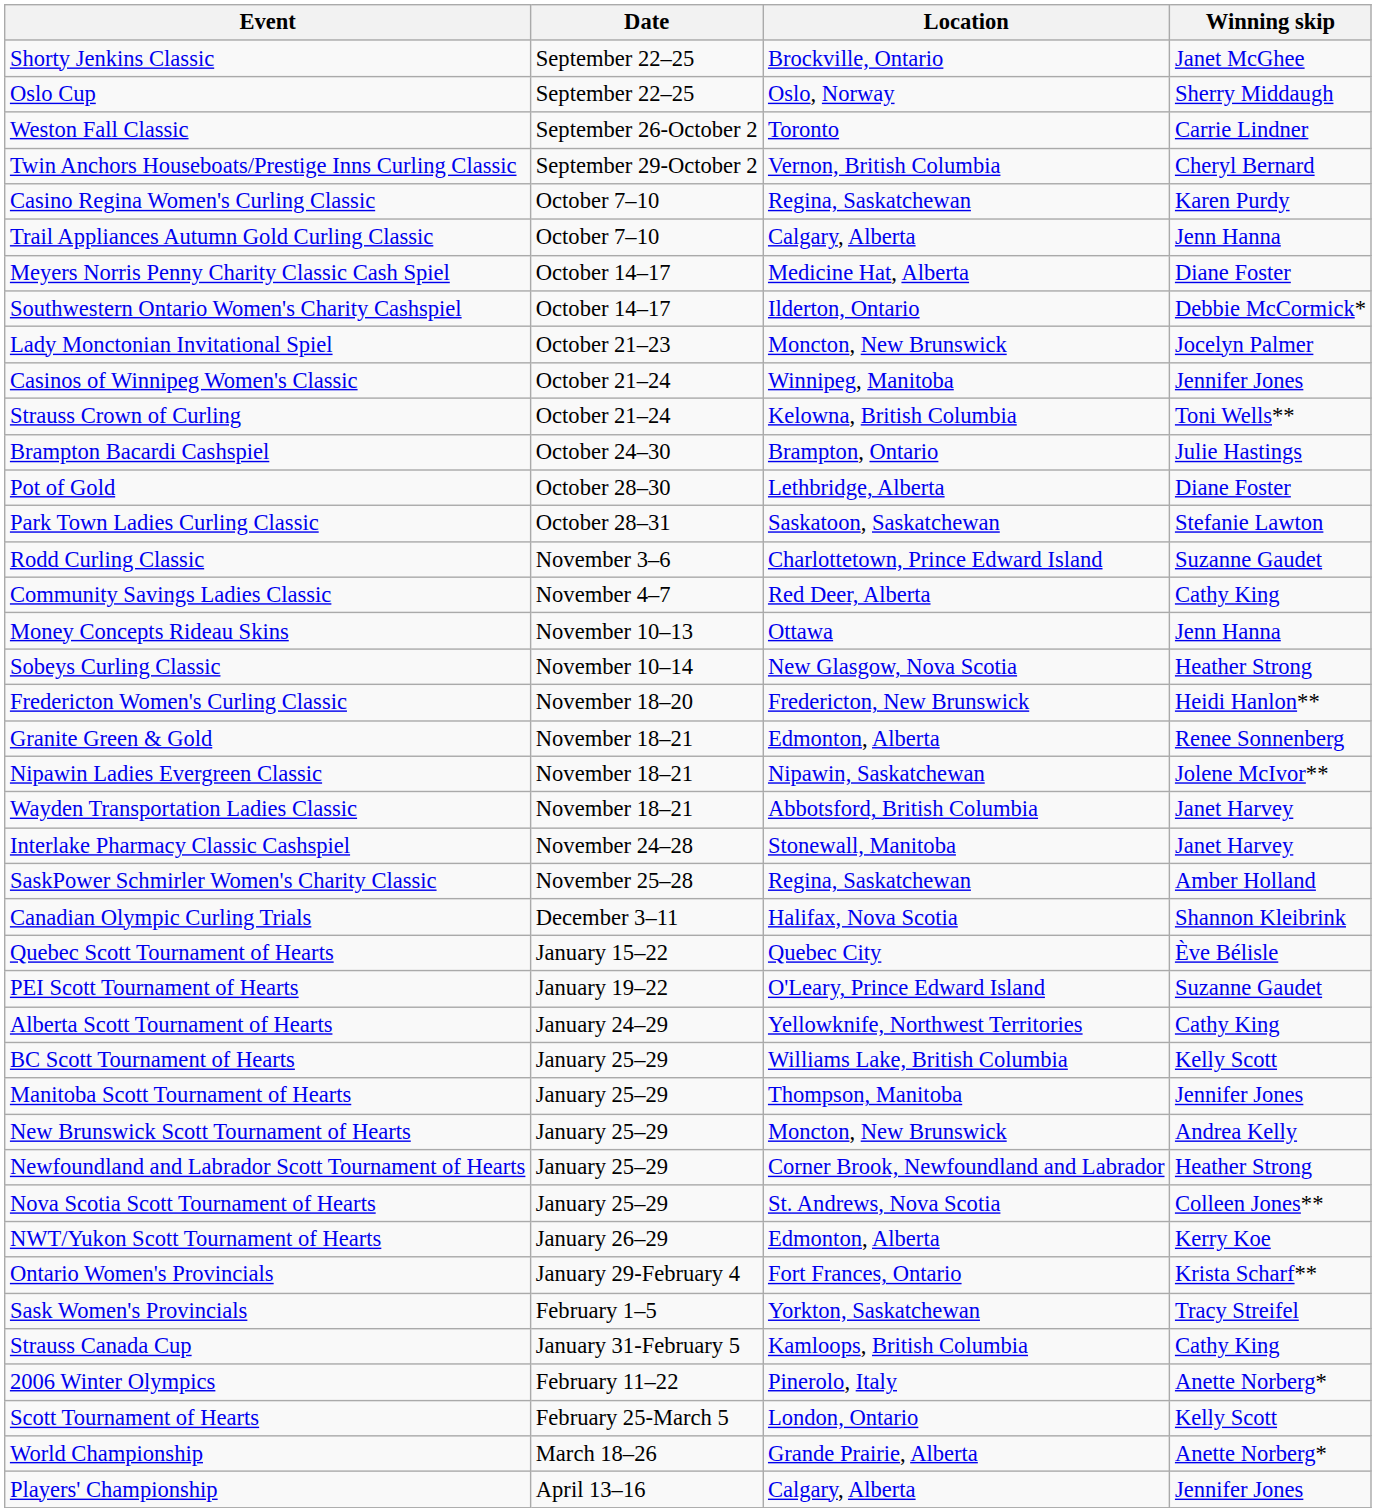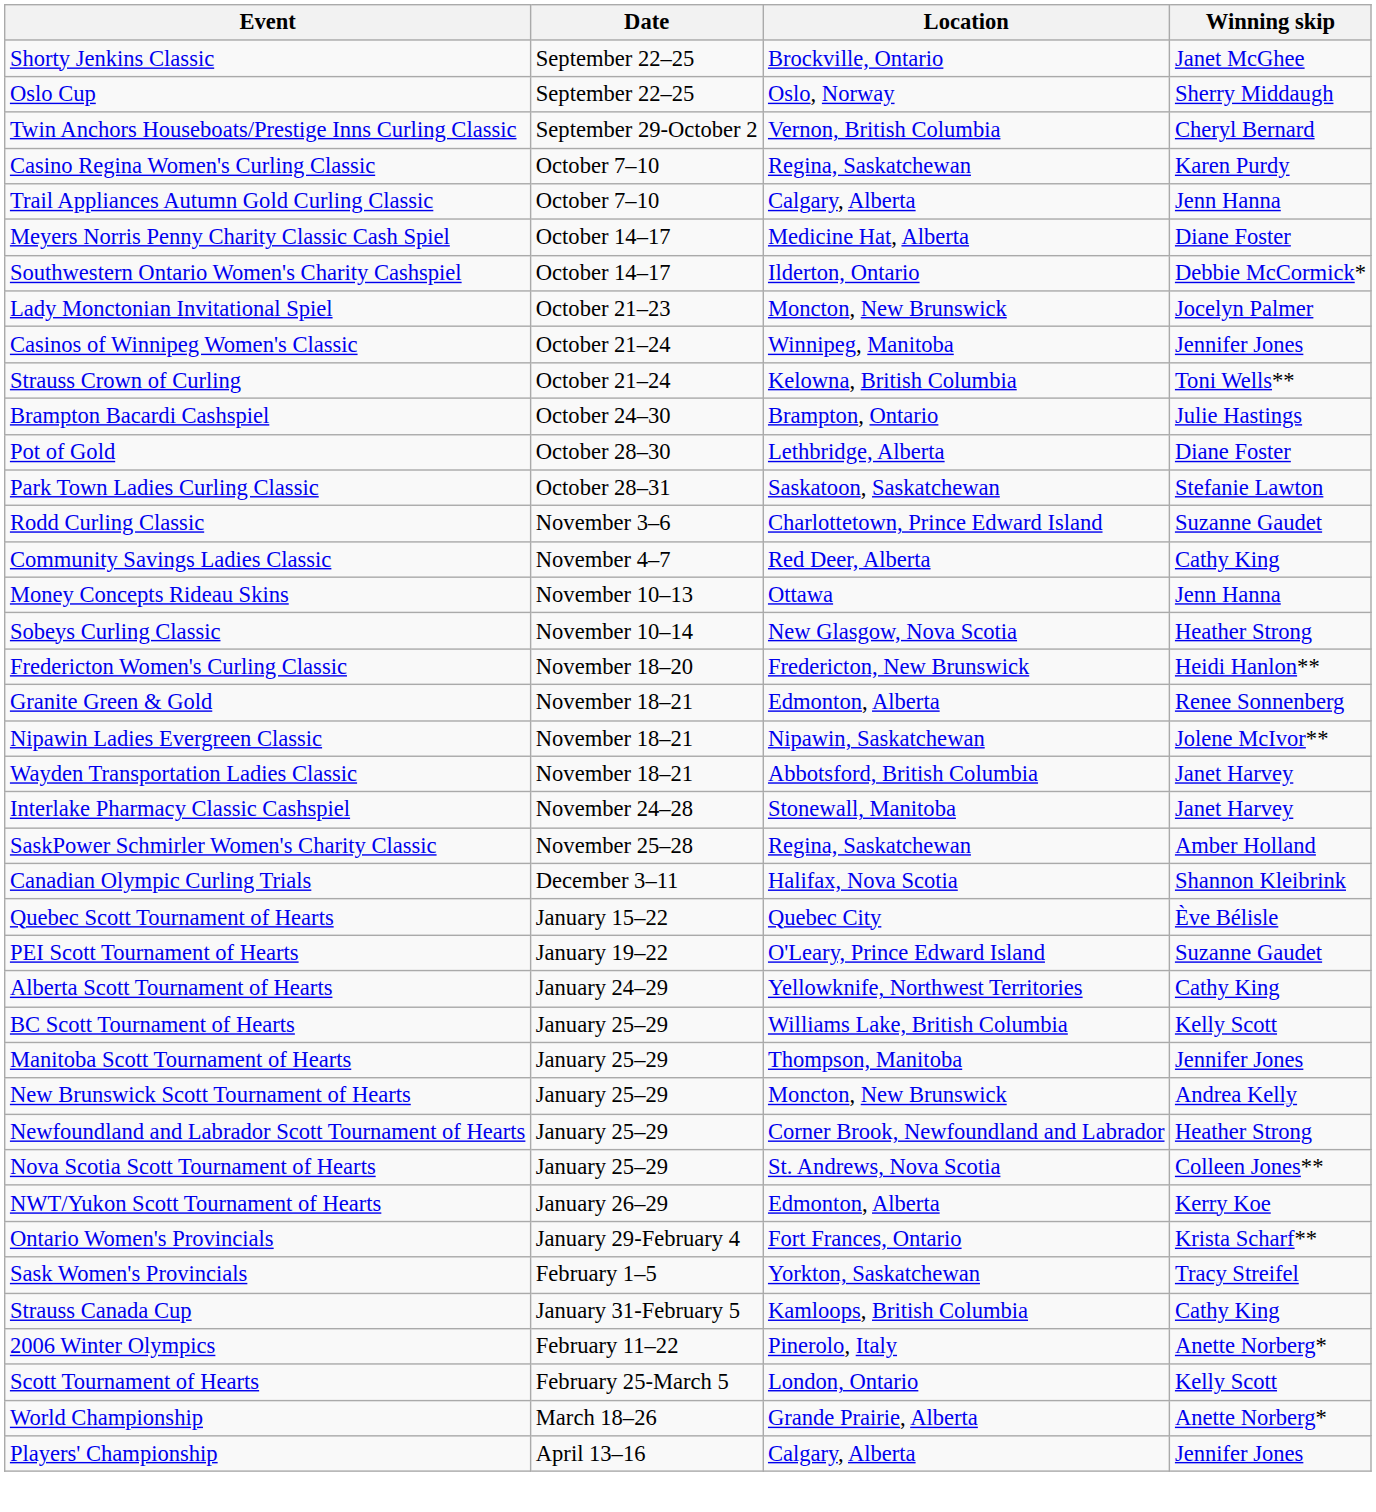 <table class="wikitable">
 <tr>
 <th>Event</th>
 <th>Date</th>
 <th>Location</th>
 <th>Winning skip</th>
 </tr>
 <tr>
 <td><a href='#'>Shorty Jenkins Classic</a></td>
 <td>September 22–25</td>
 <td><a href='#'>Brockville, Ontario</a></td>
 <td><a href='#'>Janet McGhee</a></td>
 </tr>
 <tr>
 <td><a href='#'>Oslo Cup</a></td>
 <td>September 22–25</td>
 <td><a href='#'>Oslo</a>, <a href='#'>Norway</a></td>
 <td><a href='#'>Sherry Middaugh</a></td>
-</tr>
-<tr>
-<td><a href='#'>Weston Fall Classic</a></td>
-<td>September 26-October 2</td>
-<td><a href='#'>Toronto</a></td>
-<td><a href='#'>Carrie Lindner</a></td>
 </tr>
 <tr>
 <td><a href='#'>Twin Anchors Houseboats/Prestige Inns Curling Classic</a></td>
 <td>September 29-October 2</td>
 <td><a href='#'>Vernon, British Columbia</a></td>
 <td><a href='#'>Cheryl Bernard</a></td>
 </tr>
 <tr>
 <td><a href='#'>Casino Regina Women's Curling Classic</a></td>
 <td>October 7–10</td>
 <td><a href='#'>Regina, Saskatchewan</a></td>
 <td><a href='#'>Karen Purdy</a></td>
 </tr>
 <tr>
 <td><a href='#'>Trail Appliances Autumn Gold Curling Classic</a></td>
 <td>October 7–10</td>
 <td><a href='#'>Calgary</a>, <a href='#'>Alberta</a></td>
 <td><a href='#'>Jenn Hanna</a></td>
 </tr>
 <tr>
 <td><a href='#'>Meyers Norris Penny Charity Classic Cash Spiel</a></td>
 <td>October 14–17</td>
 <td><a href='#'>Medicine Hat</a>, <a href='#'>Alberta</a></td>
 <td><a href='#'>Diane Foster</a></td>
 </tr>
 <tr>
 <td><a href='#'>Southwestern Ontario Women's Charity Cashspiel</a></td>
 <td>October 14–17</td>
 <td><a href='#'>Ilderton, Ontario</a></td>
 <td><a href='#'>Debbie McCormick</a>* </td>
 </tr>
 <tr>
 <td><a href='#'>Lady Monctonian Invitational Spiel</a></td>
 <td>October 21–23</td>
 <td><a href='#'>Moncton</a>, <a href='#'>New Brunswick</a></td>
 <td><a href='#'>Jocelyn Palmer</a></td>
 </tr>
 <tr>
 <td><a href='#'>Casinos of Winnipeg Women's Classic</a></td>
 <td>October 21–24</td>
 <td><a href='#'>Winnipeg</a>, <a href='#'>Manitoba</a></td>
 <td><a href='#'>Jennifer Jones</a></td>
 </tr>
 <tr>
 <td><a href='#'>Strauss Crown of Curling</a></td>
 <td>October 21–24</td>
 <td><a href='#'>Kelowna</a>, <a href='#'>British Columbia</a></td>
 <td><a href='#'>Toni Wells</a>**</td>
 </tr>
 <tr>
 <td><a href='#'>Brampton Bacardi Cashspiel</a></td>
 <td>October 24–30</td>
 <td><a href='#'>Brampton</a>, <a href='#'>Ontario</a></td>
 <td><a href='#'>Julie Hastings</a></td>
 </tr>
 <tr>
 <td><a href='#'>Pot of Gold</a></td>
 <td>October 28–30</td>
 <td><a href='#'>Lethbridge, Alberta</a></td>
 <td><a href='#'>Diane Foster</a></td>
 </tr>
 <tr>
 <td><a href='#'>Park Town Ladies Curling Classic</a></td>
 <td>October 28–31</td>
 <td><a href='#'>Saskatoon</a>, <a href='#'>Saskatchewan</a></td>
 <td><a href='#'>Stefanie Lawton</a></td>
 </tr>
 <tr>
 <td><a href='#'>Rodd Curling Classic</a></td>
 <td>November 3–6</td>
 <td><a href='#'>Charlottetown, Prince Edward Island</a></td>
 <td><a href='#'>Suzanne Gaudet</a></td>
 </tr>
 <tr>
 <td><a href='#'>Community Savings Ladies Classic</a></td>
 <td>November 4–7</td>
 <td><a href='#'>Red Deer, Alberta</a></td>
 <td><a href='#'>Cathy King</a></td>
 </tr>
 <tr>
 <td><a href='#'>Money Concepts Rideau Skins</a></td>
 <td>November 10–13</td>
 <td><a href='#'>Ottawa</a></td>
 <td><a href='#'>Jenn Hanna</a></td>
 </tr>
 <tr>
 <td><a href='#'>Sobeys Curling Classic</a></td>
 <td>November 10–14</td>
 <td><a href='#'>New Glasgow, Nova Scotia</a></td>
 <td><a href='#'>Heather Strong</a></td>
 </tr>
 <tr>
 <td><a href='#'>Fredericton Women's Curling Classic</a></td>
 <td>November 18–20</td>
 <td><a href='#'>Fredericton, New Brunswick</a></td>
 <td><a href='#'>Heidi Hanlon</a>**</td>
 </tr>
 <tr>
 <td><a href='#'>Granite Green & Gold</a></td>
 <td>November 18–21</td>
 <td><a href='#'>Edmonton</a>, <a href='#'>Alberta</a></td>
 <td><a href='#'>Renee Sonnenberg</a></td>
 </tr>
 <tr>
 <td><a href='#'>Nipawin Ladies Evergreen Classic</a></td>
 <td>November 18–21</td>
 <td><a href='#'>Nipawin, Saskatchewan</a></td>
 <td><a href='#'>Jolene McIvor</a>**</td>
 </tr>
 <tr>
 <td><a href='#'>Wayden Transportation Ladies Classic</a></td>
 <td>November 18–21</td>
 <td><a href='#'>Abbotsford, British Columbia</a></td>
 <td><a href='#'>Janet Harvey</a></td>
 </tr>
 <tr>
 <td><a href='#'>Interlake Pharmacy Classic Cashspiel</a></td>
 <td>November 24–28</td>
 <td><a href='#'>Stonewall, Manitoba</a></td>
 <td><a href='#'>Janet Harvey</a></td>
 </tr>
 <tr>
 <td><a href='#'>SaskPower Schmirler Women's Charity Classic</a></td>
 <td>November 25–28</td>
 <td><a href='#'>Regina, Saskatchewan</a></td>
 <td><a href='#'>Amber Holland</a></td>
 </tr>
 <tr>
 <td><a href='#'>Canadian Olympic Curling Trials</a></td>
 <td>December 3–11</td>
 <td><a href='#'>Halifax, Nova Scotia</a></td>
 <td><a href='#'>Shannon Kleibrink</a></td>
 </tr>
 <tr>
 <td><a href='#'>Quebec Scott Tournament of Hearts</a></td>
 <td>January 15–22</td>
 <td><a href='#'>Quebec City</a></td>
 <td><a href='#'>Ève Bélisle</a></td>
 </tr>
 <tr>
 <td><a href='#'>PEI Scott Tournament of Hearts</a></td>
 <td>January 19–22</td>
 <td><a href='#'>O'Leary, Prince Edward Island</a></td>
 <td><a href='#'>Suzanne Gaudet</a></td>
 </tr>
 <tr>
 <td><a href='#'>Alberta Scott Tournament of Hearts</a></td>
 <td>January 24–29</td>
 <td><a href='#'>Yellowknife, Northwest Territories</a></td>
 <td><a href='#'>Cathy King</a></td>
 </tr>
 <tr>
 <td><a href='#'>BC Scott Tournament of Hearts</a></td>
 <td>January 25–29</td>
 <td><a href='#'>Williams Lake, British Columbia</a></td>
 <td><a href='#'>Kelly Scott</a></td>
 </tr>
 <tr>
 <td><a href='#'>Manitoba Scott Tournament of Hearts</a></td>
 <td>January 25–29</td>
 <td><a href='#'>Thompson, Manitoba</a></td>
 <td><a href='#'>Jennifer Jones</a></td>
 </tr>
 <tr>
 <td><a href='#'>New Brunswick Scott Tournament of Hearts</a></td>
 <td>January 25–29</td>
 <td><a href='#'>Moncton</a>, <a href='#'>New Brunswick</a></td>
 <td><a href='#'>Andrea Kelly</a></td>
 </tr>
 <tr>
 <td><a href='#'>Newfoundland and Labrador Scott Tournament of Hearts</a></td>
 <td>January 25–29</td>
 <td><a href='#'>Corner Brook, Newfoundland and Labrador</a></td>
 <td><a href='#'>Heather Strong</a></td>
 </tr>
 <tr>
 <td><a href='#'>Nova Scotia Scott Tournament of Hearts</a></td>
 <td>January 25–29</td>
 <td><a href='#'>St. Andrews, Nova Scotia</a></td>
 <td><a href='#'>Colleen Jones</a>**</td>
 </tr>
 <tr>
 <td><a href='#'>NWT/Yukon Scott Tournament of Hearts</a></td>
 <td>January 26–29</td>
 <td><a href='#'>Edmonton</a>, <a href='#'>Alberta</a></td>
 <td><a href='#'>Kerry Koe</a></td>
 </tr>
 <tr>
 <td><a href='#'>Ontario Women's Provincials</a></td>
 <td>January 29-February 4</td>
 <td><a href='#'>Fort Frances, Ontario</a></td>
 <td><a href='#'>Krista Scharf</a>**</td>
 </tr>
 <tr>
 <td><a href='#'>Sask Women's Provincials</a></td>
 <td>February 1–5</td>
 <td><a href='#'>Yorkton, Saskatchewan</a></td>
 <td><a href='#'>Tracy Streifel</a></td>
 </tr>
 <tr>
 <td><a href='#'>Strauss Canada Cup</a></td>
 <td>January 31-February 5</td>
 <td><a href='#'>Kamloops</a>, <a href='#'>British Columbia</a></td>
 <td><a href='#'>Cathy King</a></td>
 </tr>
 <tr>
 <td><a href='#'>2006 Winter Olympics</a></td>
 <td>February 11–22</td>
 <td><a href='#'>Pinerolo</a>, <a href='#'>Italy</a></td>
 <td><a href='#'>Anette Norberg</a>* </td>
 </tr>
 <tr>
 <td><a href='#'>Scott Tournament of Hearts</a></td>
 <td>February 25-March 5</td>
 <td><a href='#'>London, Ontario</a></td>
 <td><a href='#'>Kelly Scott</a></td>
 </tr>
 <tr>
 <td><a href='#'>World Championship</a></td>
 <td>March 18–26</td>
 <td><a href='#'>Grande Prairie</a>, <a href='#'>Alberta</a></td>
 <td><a href='#'>Anette Norberg</a>* </td>
 </tr>
 <tr>
 <td><a href='#'>Players' Championship</a></td>
 <td>April 13–16</td>
 <td><a href='#'>Calgary</a>, <a href='#'>Alberta</a></td>
 <td><a href='#'>Jennifer Jones</a></td>
 </tr>
 </table>
